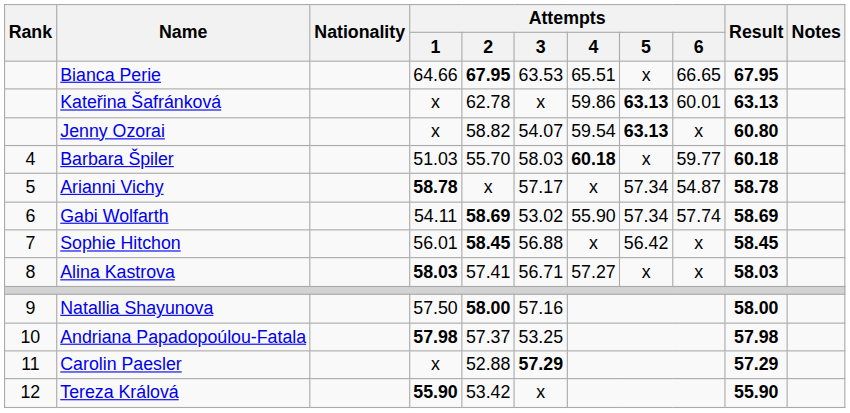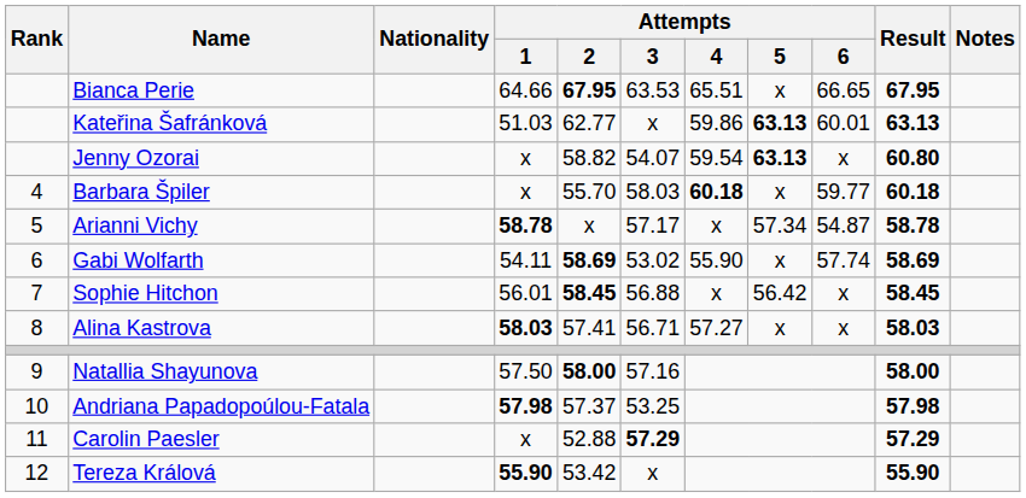 <table class="wikitable sortable" style="text-align:center">
 <tr>
 <th rowspan=2>Rank</th>
 <th rowspan=2>Name</th>
 <th rowspan=2>Nationality</th>
 <th colspan=6>Attempts</th>
 <th rowspan=2>Result</th>
 <th rowspan=2>Notes</th>
 </tr>
 <tr>
 <th>1</th>
 <th>2</th>
 <th>3</th>
 <th>4</th>
 <th>5</th>
 <th>6</th>
 </tr>
 <tr>
 <td></td>
 <td align=left><a href='#'>Bianca Perie</a></td>
 <td align=left></td>
 <td>64.66</td>
 <td><strong>67.95</strong></td>
 <td>63.53</td>
 <td>65.51</td>
 <td>x</td>
 <td>66.65</td>
 <td><strong>67.95</strong></td>
 <td></td>
 </tr>
 <tr>
 <td></td>
 <td align=left><a href='#'>Kateřina Šafránková</a></td>
 <td align=left></td>
-<td>x</td>
-<td>62.78</td>
+<td>51.03</td>
+<td>62.77</td>
 <td>x</td>
 <td>59.86</td>
 <td><strong>63.13</strong></td>
 <td>60.01</td>
 <td><strong>63.13</strong></td>
 <td></td>
 </tr>
 <tr>
 <td></td>
 <td align=left><a href='#'>Jenny Ozorai</a></td>
 <td align=left></td>
 <td>x</td>
 <td>58.82</td>
 <td>54.07</td>
 <td>59.54</td>
 <td><strong>63.13</strong></td>
 <td>x</td>
 <td><strong>60.80</strong></td>
 <td></td>
 </tr>
 <tr>
 <td>4</td>
 <td align=left><a href='#'>Barbara Špiler</a></td>
 <td align=left></td>
-<td>51.03</td>
+<td>x</td>
 <td>55.70</td>
 <td>58.03</td>
 <td><strong>60.18</strong></td>
 <td>x</td>
 <td>59.77</td>
 <td><strong>60.18</strong></td>
 <td></td>
 </tr>
 <tr>
 <td>5</td>
 <td align=left><a href='#'>Arianni Vichy</a></td>
 <td align=left></td>
 <td><strong>58.78</strong></td>
 <td>x</td>
 <td>57.17</td>
 <td>x</td>
 <td>57.34</td>
 <td>54.87</td>
 <td><strong>58.78</strong></td>
 <td></td>
 </tr>
 <tr>
 <td>6</td>
 <td align=left><a href='#'>Gabi Wolfarth</a></td>
 <td align=left></td>
 <td>54.11</td>
 <td><strong>58.69</strong></td>
 <td>53.02</td>
 <td>55.90</td>
-<td>57.34</td>
+<td>x</td>
 <td>57.74</td>
 <td><strong>58.69</strong></td>
 <td></td>
 </tr>
 <tr>
 <td>7</td>
 <td align=left><a href='#'>Sophie Hitchon</a></td>
 <td align=left></td>
 <td>56.01</td>
 <td><strong>58.45</strong></td>
 <td>56.88</td>
 <td>x</td>
 <td>56.42</td>
 <td>x</td>
 <td><strong>58.45</strong></td>
 <td></td>
 </tr>
 <tr>
 <td>8</td>
 <td align=left><a href='#'>Alina Kastrova</a></td>
 <td align=left></td>
 <td><strong>58.03</strong></td>
 <td>57.41</td>
 <td>56.71</td>
 <td>57.27</td>
 <td>x</td>
 <td>x</td>
 <td><strong>58.03</strong></td>
 <td></td>
 </tr>
 <tr>
 <td colspan=11 bgcolor=lightgray></td>
 </tr>
 <tr>
 <td>9</td>
 <td align=left><a href='#'>Natallia Shayunova</a></td>
 <td align=left></td>
 <td>57.50</td>
 <td><strong>58.00</strong></td>
 <td>57.16</td>
 <td colspan=3></td>
 <td><strong>58.00</strong></td>
 <td></td>
 </tr>
 <tr>
 <td>10</td>
 <td align=left><a href='#'>Andriana Papadopoúlou-Fatala</a></td>
 <td align=left></td>
 <td><strong>57.98</strong></td>
 <td>57.37</td>
 <td>53.25</td>
 <td colspan=3></td>
 <td><strong>57.98</strong></td>
 <td></td>
 </tr>
 <tr>
 <td>11</td>
 <td align=left><a href='#'>Carolin Paesler</a></td>
 <td align=left></td>
 <td>x</td>
 <td>52.88</td>
 <td><strong>57.29</strong></td>
 <td colspan=3></td>
 <td><strong>57.29</strong></td>
 <td></td>
 </tr>
 <tr>
 <td>12</td>
 <td align=left><a href='#'>Tereza Králová</a></td>
 <td align=left></td>
 <td><strong>55.90</strong></td>
 <td>53.42</td>
 <td>x</td>
 <td colspan=3></td>
 <td><strong>55.90</strong></td>
 <td></td>
 </tr>
 </table>
